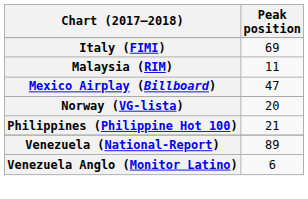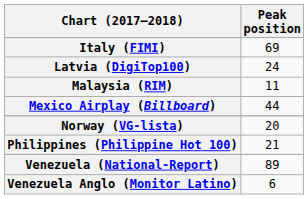 <table class="wikitable sortable plainrowheaders" style="text-align:center">
 <tr>
 <th scope="col">Chart (2017–2018)</th>
 <th scope="col">Peak<br> position</th>
 </tr>
 <tr>
 </tr>
 <tr>
 </tr>
 <tr>
 </tr>
 <tr>
 </tr>
 <tr>
 </tr>
 <tr>
 </tr>
 <tr>
 </tr>
 <tr>
 </tr>
 <tr>
 </tr>
 <tr>
 </tr>
 <tr>
 </tr>
 <tr>
 </tr>
 <tr>
 <th scope="row">Italy (<a href='#'>FIMI</a>)</th>
 <td>69</td>
 </tr>
 <tr>
+<th scope="row">Latvia (<a href='#'>DigiTop100</a>)</th>
+<td>24</td>
+</tr>
+<tr>
 <th scope="row">Malaysia (<a href='#'>RIM</a>)</th>
 <td>11</td>
 </tr>
 <tr>
 <th scope="row"><a href='#'>Mexico Airplay</a> (<em><a href='#'>Billboard</a></em>)</th>
-<td>47</td>
+<td>44</td>
 </tr>
 <tr>
 </tr>
 <tr>
 </tr>
 <tr>
 <th scope="row">Norway (<a href='#'>VG-lista</a>)</th>
 <td>20</td>
 </tr>
 <tr>
 <th scope="row">Philippines (<a href='#'>Philippine Hot 100</a>)</th>
 <td>21</td>
 </tr>
 <tr>
 </tr>
 <tr>
 </tr>
 <tr>
 </tr>
 <tr>
 </tr>
 <tr>
 </tr>
 <tr>
 </tr>
 <tr>
 </tr>
 <tr>
 </tr>
 <tr>
 </tr>
 <tr>
 </tr>
 <tr>
 <th scope="row">Venezuela (<a href='#'>National-Report</a>)</th>
 <td>89</td>
 </tr>
 <tr>
 <th scope="row">Venezuela Anglo (<a href='#'>Monitor Latino</a>)</th>
 <td>6</td>
 </tr>
 </table>
